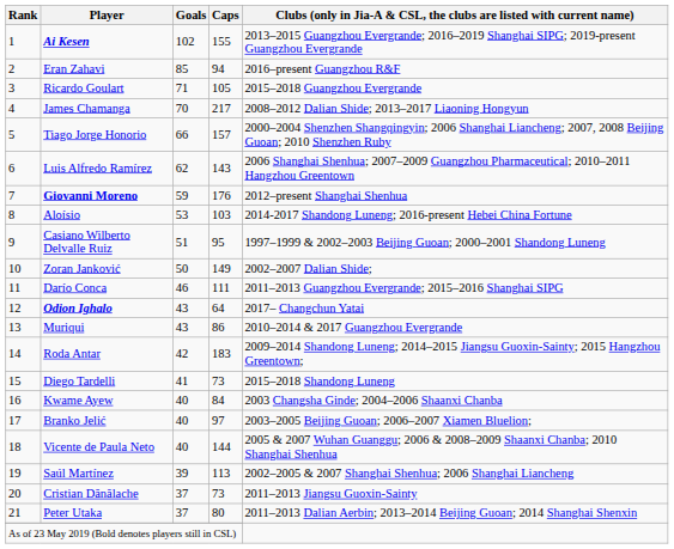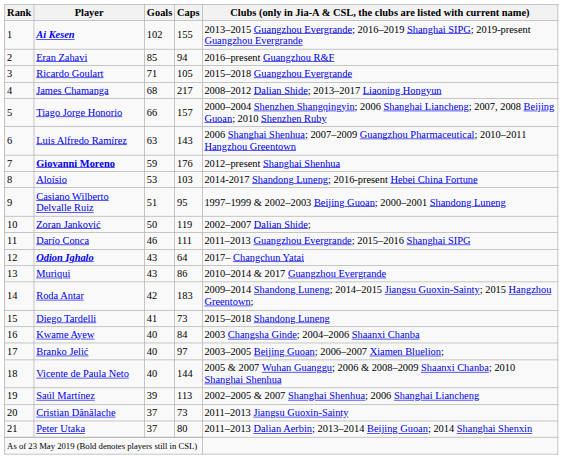 <table class="wikitable sortable" style="text-align:left;margin-left:1em;">
 <tr>
 <th>Rank</th>
 <th>Player</th>
 <th>Goals</th>
 <th>Caps</th>
 <th>Clubs (only in Jia-A & CSL, the clubs are listed with current name)</th>
 </tr>
 <tr>
 <td>1</td>
 <td style="text-align:left;"> <strong><em><a href='#'>Ai Kesen</a></em></strong></td>
 <td>102</td>
 <td>155</td>
 <td>2013–2015 <a href='#'>Guangzhou Evergrande</a>; 2016–2019 <a href='#'>Shanghai SIPG</a>; 2019-present <a href='#'>Guangzhou Evergrande</a></td>
 </tr>
 <tr>
 <td>2</td>
 <td style="text-align:left;"> <a href='#'>Eran Zahavi</a></td>
 <td>85</td>
 <td>94</td>
 <td>2016–present <a href='#'>Guangzhou R&F</a></td>
 </tr>
 <tr>
 <td>3</td>
 <td style="text-align:left;"> <a href='#'>Ricardo Goulart</a></td>
 <td>71</td>
 <td>105</td>
 <td>2015–2018 <a href='#'>Guangzhou Evergrande</a></td>
 </tr>
 <tr>
 <td>4</td>
 <td style="text-align:left;"> <a href='#'>James Chamanga</a></td>
-<td>70</td>
+<td>68</td>
 <td>217</td>
 <td>2008–2012 <a href='#'>Dalian Shide</a>; 2013–2017 <a href='#'>Liaoning Hongyun</a></td>
 </tr>
 <tr>
 <td>5</td>
 <td style="text-align:left;"> <a href='#'>Tiago Jorge Honorio</a></td>
 <td>66</td>
 <td>157</td>
 <td>2000–2004 <a href='#'>Shenzhen Shangqingyin</a>; 2006 <a href='#'>Shanghai Liancheng</a>; 2007, 2008 <a href='#'>Beijing Guoan</a>; 2010 <a href='#'>Shenzhen Ruby</a></td>
 </tr>
 <tr>
 <td>6</td>
 <td style="text-align:left;"> <a href='#'>Luis Alfredo Ramírez</a></td>
-<td>62</td>
+<td>63</td>
 <td>143</td>
 <td>2006 <a href='#'>Shanghai Shenhua</a>; 2007–2009 <a href='#'>Guangzhou Pharmaceutical</a>; 2010–2011 <a href='#'>Hangzhou Greentown</a></td>
 </tr>
 <tr>
 <td>7</td>
 <td style="text-align:left;"> <strong><a href='#'>Giovanni Moreno</a></strong></td>
 <td>59</td>
 <td>176</td>
 <td>2012–present <a href='#'>Shanghai Shenhua</a></td>
 </tr>
 <tr>
 <td>8</td>
 <td style="text-align:left;"> <a href='#'>Aloísio</a></td>
 <td>53</td>
 <td>103</td>
 <td>2014-2017 <a href='#'>Shandong Luneng</a>; 2016-present <a href='#'>Hebei China Fortune</a></td>
 </tr>
 <tr>
 <td>9</td>
 <td style="text-align:left;"> <a href='#'>Casiano Wilberto Delvalle Ruiz</a></td>
 <td>51</td>
 <td>95</td>
 <td>1997–1999 & 2002–2003 <a href='#'>Beijing Guoan</a>; 2000–2001 <a href='#'>Shandong Luneng</a></td>
 </tr>
 <tr>
 <td>10</td>
 <td style="text-align:left;"> <a href='#'>Zoran Janković</a></td>
 <td>50</td>
-<td>149</td>
+<td>119</td>
 <td>2002–2007 <a href='#'>Dalian Shide</a>;</td>
 </tr>
 <tr>
 <td>11</td>
 <td style="text-align:left;"> <a href='#'>Darío Conca</a></td>
 <td>46</td>
 <td>111</td>
 <td>2011–2013 <a href='#'>Guangzhou Evergrande</a>; 2015–2016 <a href='#'>Shanghai SIPG</a></td>
 </tr>
 <tr>
 <td>12</td>
 <td style="text-align:left;"> <strong><em><a href='#'>Odion Ighalo</a></em></strong></td>
 <td>43</td>
 <td>64</td>
 <td>2017– <a href='#'>Changchun Yatai</a></td>
 </tr>
 <tr>
 <td>13</td>
 <td style="text-align:left;"> <a href='#'>Muriqui</a></td>
 <td>43</td>
 <td>86</td>
 <td>2010–2014 & 2017 <a href='#'>Guangzhou Evergrande</a></td>
 </tr>
 <tr>
 <td>14</td>
 <td style="text-align:left;"> <a href='#'>Roda Antar</a></td>
 <td>42</td>
 <td>183</td>
 <td>2009–2014 <a href='#'>Shandong Luneng</a>; 2014–2015 <a href='#'>Jiangsu Guoxin-Sainty</a>; 2015 <a href='#'>Hangzhou Greentown</a>;</td>
 </tr>
 <tr>
 <td>15</td>
 <td style="text-align:left;"> <a href='#'>Diego Tardelli</a></td>
 <td>41</td>
 <td>73</td>
 <td>2015–2018 <a href='#'>Shandong Luneng</a></td>
 </tr>
 <tr>
 <td>16</td>
 <td style="text-align:left;"> <a href='#'>Kwame Ayew</a></td>
 <td>40</td>
 <td>84</td>
 <td>2003 <a href='#'>Changsha Ginde</a>; 2004–2006 <a href='#'>Shaanxi Chanba</a></td>
 </tr>
 <tr>
 <td>17</td>
 <td style="text-align:left;"> <a href='#'>Branko Jelić</a></td>
 <td>40</td>
 <td>97</td>
 <td>2003–2005 <a href='#'>Beijing Guoan</a>; 2006–2007 <a href='#'>Xiamen Bluelion</a>;</td>
 </tr>
 <tr>
 <td>18</td>
 <td style="text-align:left;"> <a href='#'>Vicente de Paula Neto</a></td>
 <td>40</td>
 <td>144</td>
 <td>2005 & 2007 <a href='#'>Wuhan Guanggu</a>; 2006 & 2008–2009 <a href='#'>Shaanxi Chanba</a>; 2010 <a href='#'>Shanghai Shenhua</a></td>
 </tr>
 <tr>
 <td>19</td>
 <td style="text-align:left;"> <a href='#'>Saúl Martínez</a></td>
 <td>39</td>
 <td>113</td>
 <td>2002–2005 & 2007 <a href='#'>Shanghai Shenhua</a>; 2006 <a href='#'>Shanghai Liancheng</a></td>
 </tr>
 <tr>
 <td>20</td>
 <td style="text-align:left;"> <a href='#'>Cristian Dănălache</a></td>
 <td>37</td>
 <td>73</td>
 <td>2011–2013 <a href='#'>Jiangsu Guoxin-Sainty</a></td>
 </tr>
 <tr>
 <td>21</td>
 <td style="text-align:left;"> <a href='#'>Peter Utaka</a></td>
 <td>37</td>
 <td>80</td>
 <td>2011–2013 <a href='#'>Dalian Aerbin</a>; 2013–2014 <a href='#'>Beijing Guoan</a>; 2014 <a href='#'>Shanghai Shenxin</a></td>
 </tr>
 <tr>
 </tr>
 <tr>
 <td colspan="4"><small>As of 23 May 2019 (Bold denotes players still in CSL)</small></td>
 </tr>
 </table>
